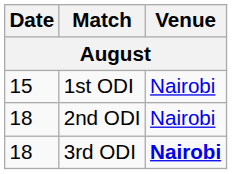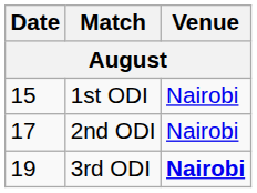 <table class="wikitable">
 <tr>
 <th>Date</th>
 <th>Match</th>
 <th>Venue</th>
 </tr>
 <tr>
 <th colspan="3">August</th>
 </tr>
 <tr>
 <td>15</td>
 <td>1st ODI</td>
 <td><a href='#'>Nairobi</a></td>
 </tr>
 <tr>
-<td>18</td>
+<td>17</td>
 <td>2nd ODI</td>
 <td><a href='#'>Nairobi</a></td>
 </tr>
 <tr>
-<td>18</td>
+<td>19</td>
 <td>3rd ODI</td>
 <td><strong><a href='#'>Nairobi</a></strong></td>
 </tr>
 </table>
